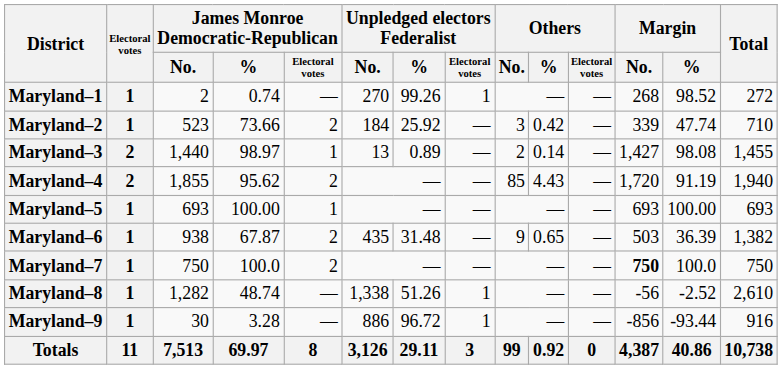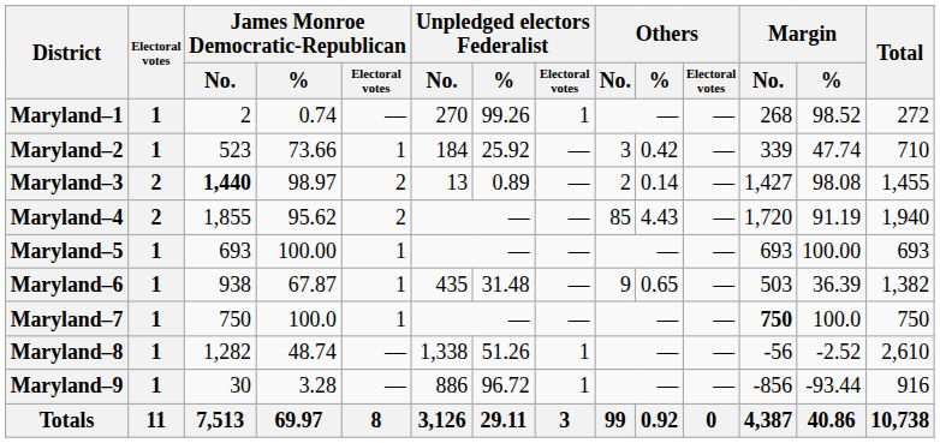 <table class="wikitable sortable">
 <tr>
 <th rowspan=2>District</th>
 <th rowspan=2 style="font-size: 60%">Electoral<br>votes</th>
 <th colspan=3>James Monroe<br>Democratic-Republican</th>
 <th colspan=3>Unpledged electors<br>Federalist</th>
 <th colspan=3>Others</th>
 <th colspan=2>Margin</th>
 <th rowspan=2>Total</th>
 </tr>
 <tr>
 <th>No.</th>
 <th>%</th>
 <th style="font-size: 60%">Electoral<br>votes</th>
 <th>No.</th>
 <th>%</th>
 <th style="font-size: 60%">Electoral<br>votes</th>
 <th>No.</th>
 <th>%</th>
 <th style="font-size: 60%">Electoral<br>votes</th>
 <th>No.</th>
 <th>%</th>
 </tr>
 <tr>
 <th>Maryland–1</th>
 <th>1</th>
 <td align=right>2</td>
 <td align=right>0.74</td>
 <td align=right>—</td>
 <td align=right>270</td>
 <td align=right>99.26</td>
 <td align=right>1</td>
 <td align=right colspan=2>—</td>
 <td align=right>—</td>
 <td align=right>268</td>
 <td align=right>98.52</td>
 <td align=right>272</td>
 </tr>
 <tr>
 <th>Maryland–2</th>
 <th>1</th>
 <td align=right>523</td>
 <td align=right>73.66</td>
-<td align=right>2</td>
+<td align=right>1</td>
 <td align=right>184</td>
 <td align=right>25.92</td>
 <td align=right>—</td>
 <td align=right>3</td>
 <td align=right>0.42</td>
 <td align=right>—</td>
 <td align=right>339</td>
 <td align=right>47.74</td>
 <td align=right>710</td>
 </tr>
 <tr>
 <th>Maryland–3</th>
 <th>2</th>
-<td align=right>1,440</td>
+<td align=right><strong>1,440</strong></td>
 <td align=right>98.97</td>
-<td align=right>1</td>
+<td align=right>2</td>
 <td align=right>13</td>
 <td align=right>0.89</td>
 <td align=right>—</td>
 <td align=right>2</td>
 <td align=right>0.14</td>
 <td align=right>—</td>
 <td align=right>1,427</td>
 <td align=right>98.08</td>
 <td align=right>1,455</td>
 </tr>
 <tr>
 <th>Maryland–4</th>
 <th>2</th>
 <td align=right>1,855</td>
 <td align=right>95.62</td>
 <td align=right>2</td>
 <td align=right colspan=2>—</td>
 <td align=right>—</td>
 <td align=right>85</td>
 <td align=right>4.43</td>
 <td align=right>—</td>
 <td align=right>1,720</td>
 <td align=right>91.19</td>
 <td align=right>1,940</td>
 </tr>
 <tr>
 <th>Maryland–5</th>
 <th>1</th>
 <td align=right>693</td>
 <td align=right>100.00</td>
 <td align=right>1</td>
 <td align=right colspan=2>—</td>
 <td align=right>—</td>
 <td align=right colspan=2>—</td>
 <td align=right>—</td>
 <td align=right>693</td>
 <td align=right>100.00</td>
 <td align=right>693</td>
 </tr>
 <tr>
 <th>Maryland–6</th>
 <th>1</th>
 <td align=right>938</td>
 <td align=right>67.87</td>
-<td align=right>2</td>
+<td align=right>1</td>
 <td align=right>435</td>
 <td align=right>31.48</td>
 <td align=right>—</td>
 <td align=right>9</td>
 <td align=right>0.65</td>
 <td align=right>—</td>
 <td align=right>503</td>
 <td align=right>36.39</td>
 <td align=right>1,382</td>
 </tr>
 <tr>
 <th>Maryland–7</th>
 <th>1</th>
 <td align=right>750</td>
 <td align=right>100.0</td>
-<td align=right>2</td>
+<td align=right>1</td>
 <td align=right colspan=2>—</td>
 <td align=right>—</td>
 <td align=right colspan=2>—</td>
 <td align=right>—</td>
 <td align=right><strong>750</strong></td>
 <td align=right>100.0</td>
 <td align=right>750</td>
 </tr>
 <tr>
 <th>Maryland–8</th>
 <th>1</th>
 <td align=right>1,282</td>
 <td align=right>48.74</td>
 <td align=right>—</td>
 <td align=right>1,338</td>
 <td align=right>51.26</td>
 <td align=right>1</td>
 <td align=right colspan=2>—</td>
 <td align=right>—</td>
 <td align=right>-56</td>
 <td align=right>-2.52</td>
 <td align=right>2,610</td>
 </tr>
 <tr>
 <th>Maryland–9</th>
 <th>1</th>
 <td align=right>30</td>
 <td align=right>3.28</td>
 <td align=right>—</td>
 <td align=right>886</td>
 <td align=right>96.72</td>
 <td align=right>1</td>
 <td align=right colspan=2>—</td>
 <td align=right>—</td>
 <td align=right>-856</td>
 <td align=right>-93.44</td>
 <td align=right>916</td>
 </tr>
 <tr>
 <th>Totals</th>
 <th>11</th>
 <th>7,513</th>
 <th>69.97</th>
 <th>8</th>
 <th>3,126</th>
 <th>29.11</th>
 <th>3</th>
 <th>99</th>
 <th>0.92</th>
 <th>0</th>
 <th>4,387</th>
 <th>40.86</th>
 <th>10,738</th>
 </tr>
 </table>
